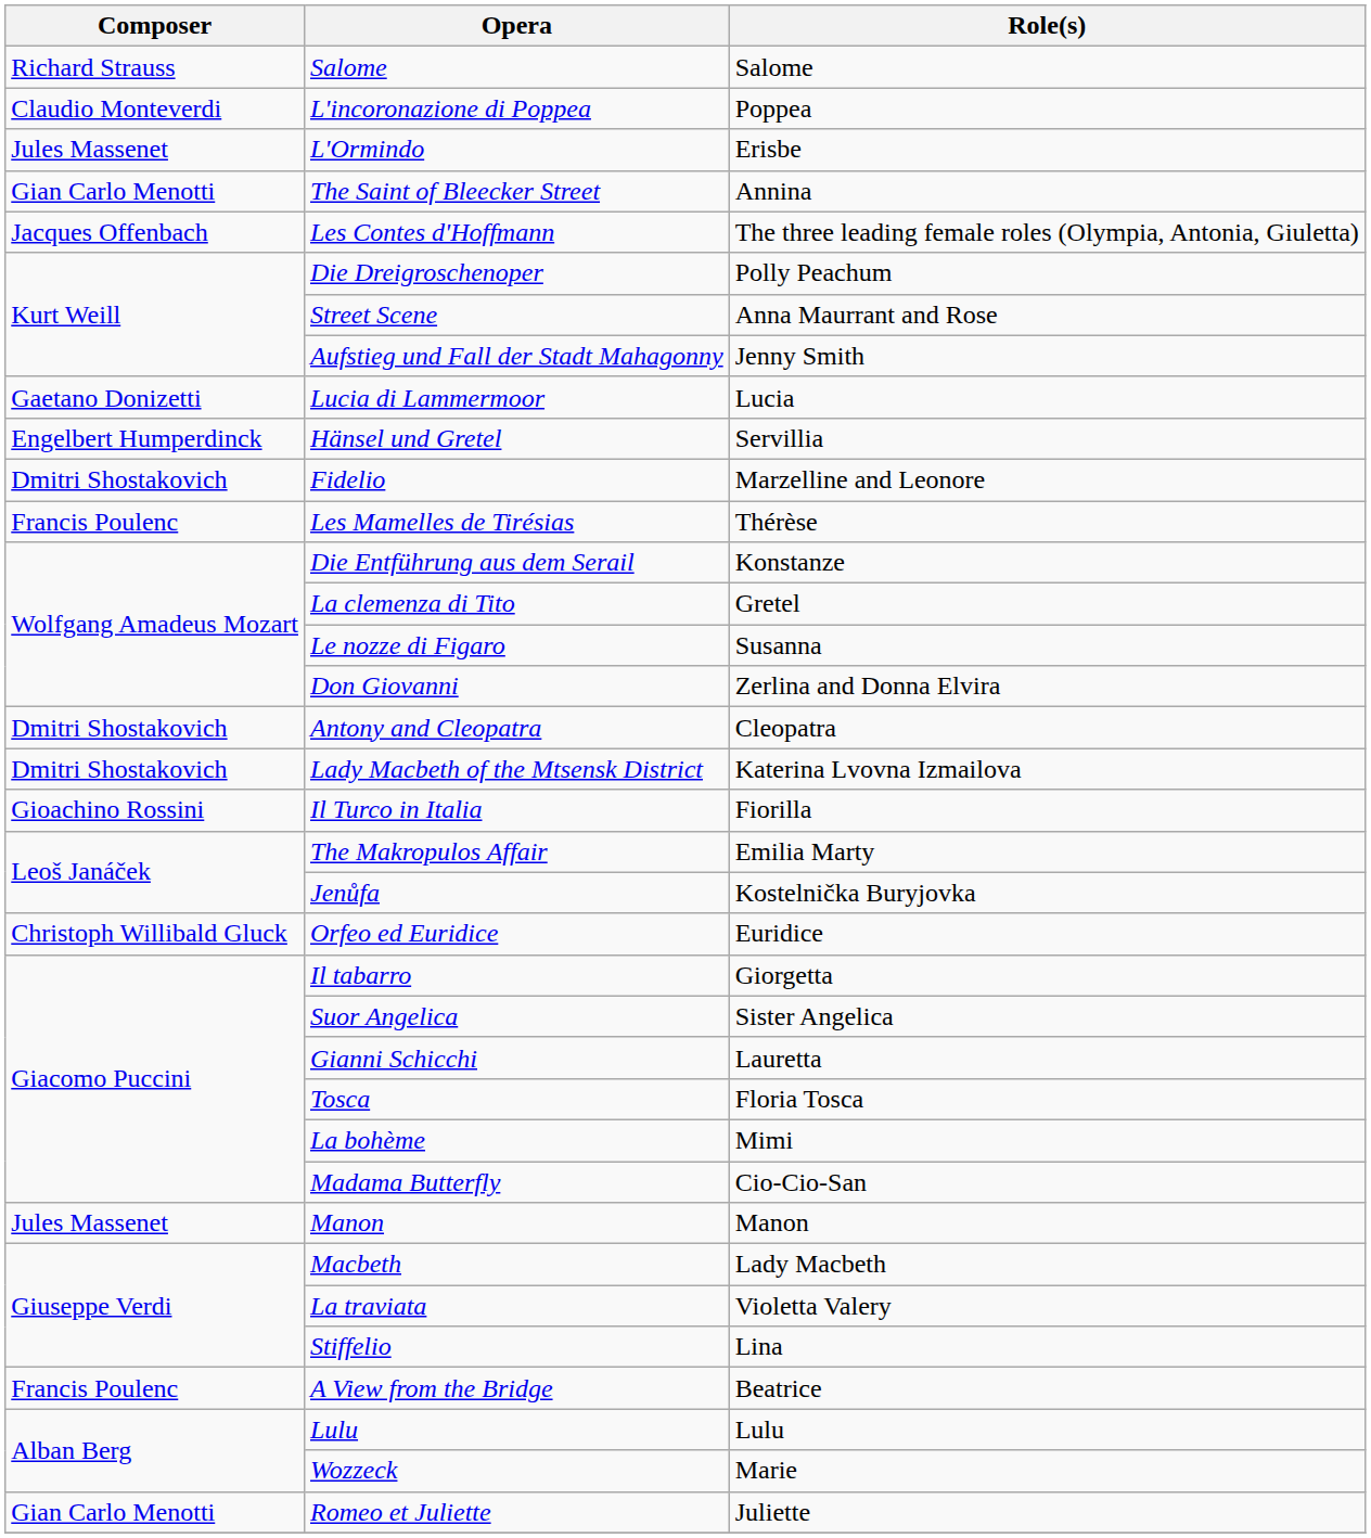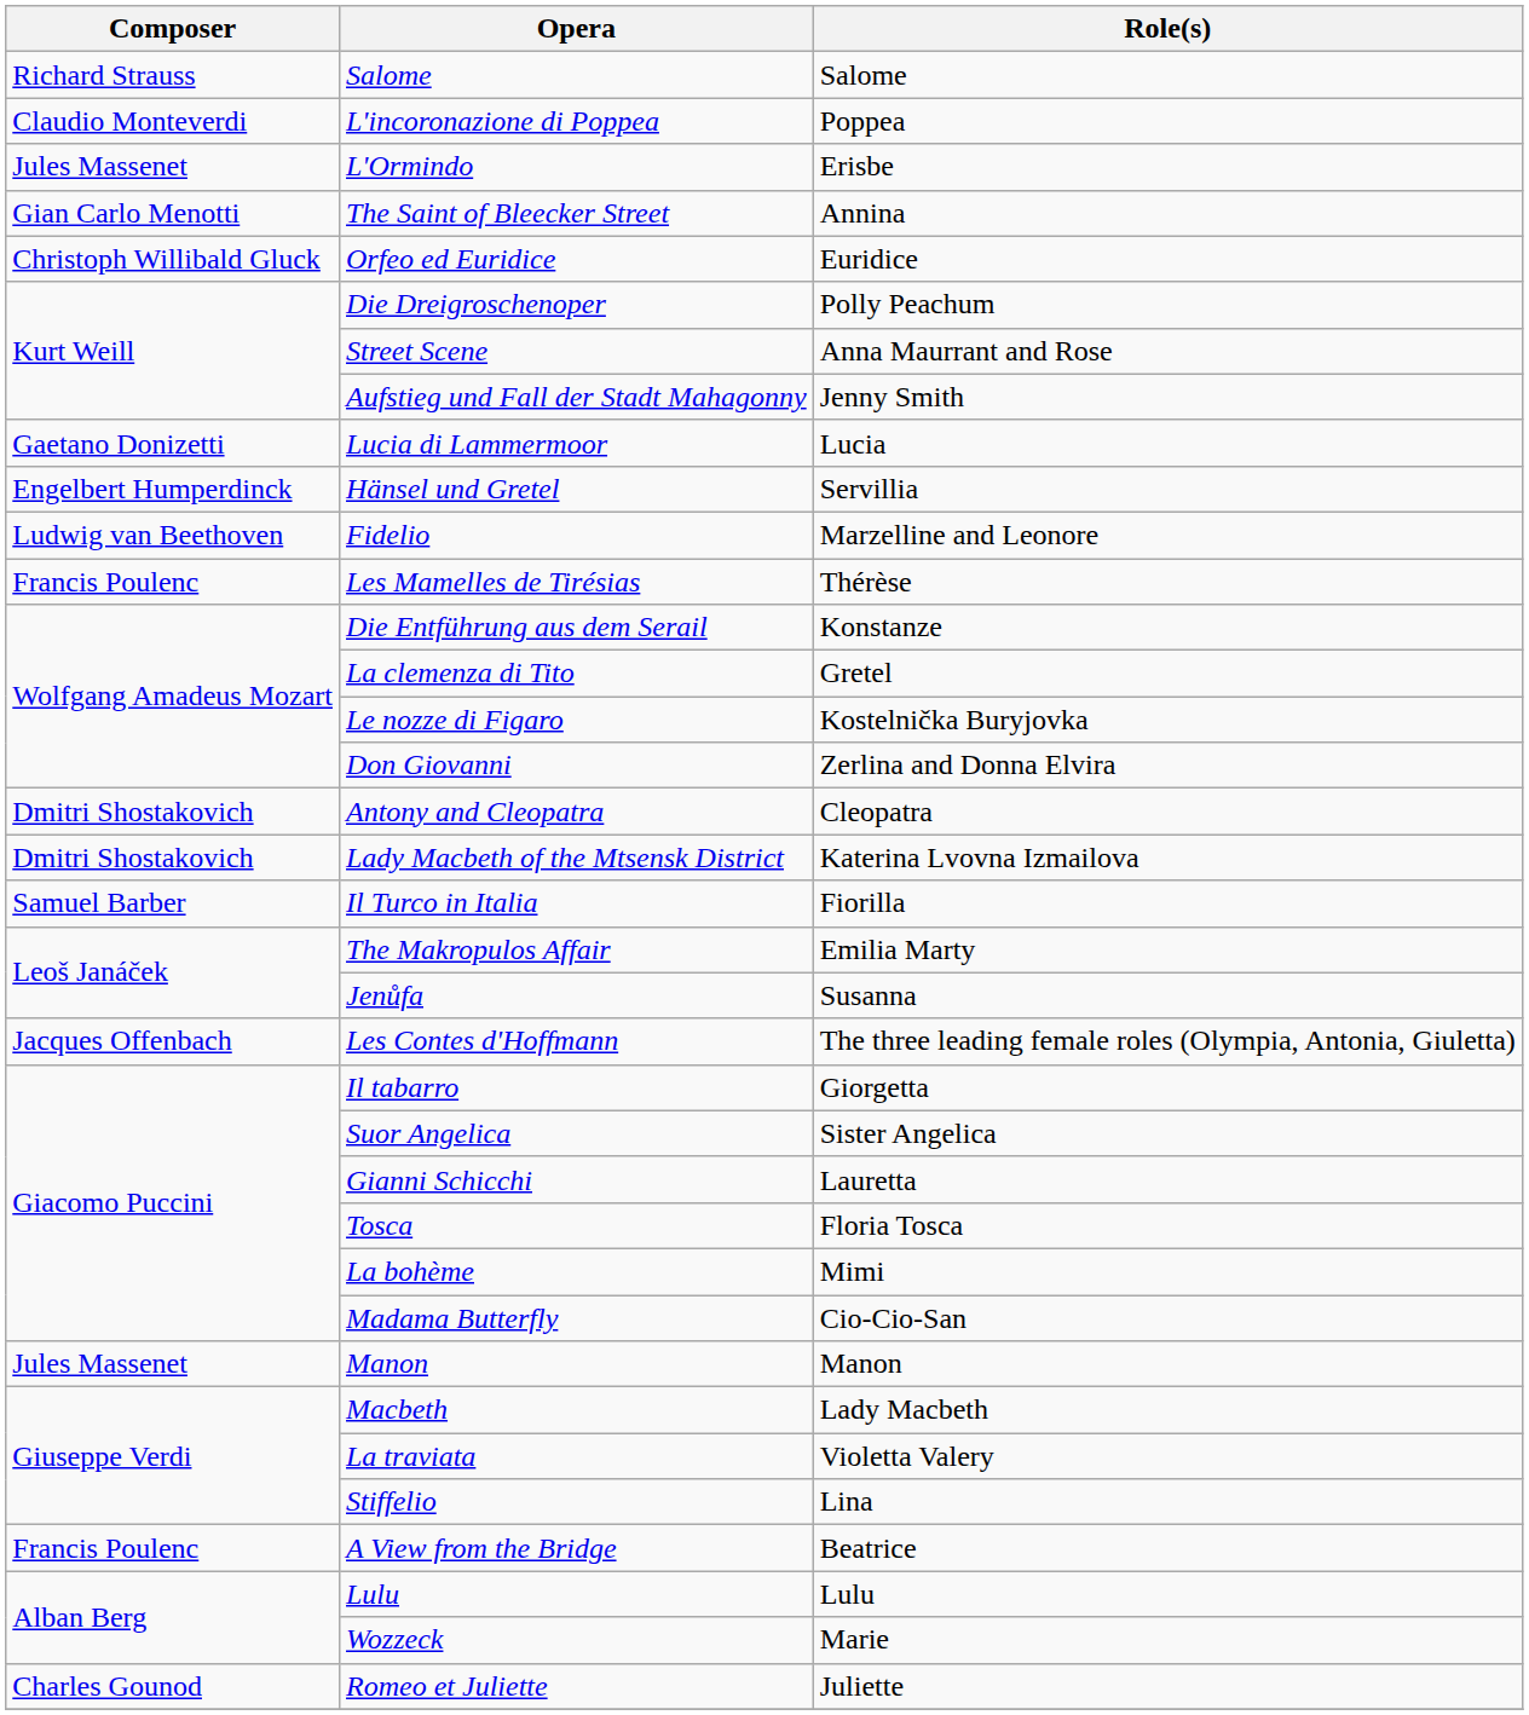 <table class="wikitable">
 <tr>
 <th>Composer</th>
 <th>Opera</th>
 <th>Role(s)</th>
 </tr>
 <tr>
 <td><a href='#'>Richard Strauss</a></td>
 <td><a href='#'><em>Salome</em></a></td>
 <td>Salome</td>
 </tr>
 <tr>
 <td><a href='#'>Claudio Monteverdi</a></td>
 <td><em><a href='#'>L'incoronazione di Poppea</a></em></td>
 <td>Poppea</td>
 </tr>
 <tr>
 <td><a href='#'>Jules Massenet</a></td>
 <td><a href='#'><em>L'Ormindo</em></a></td>
 <td>Erisbe</td>
 </tr>
 <tr>
 <td><a href='#'>Gian Carlo Menotti</a></td>
 <td><em><a href='#'>The Saint of Bleecker Street</a></em></td>
 <td>Annina</td>
 </tr>
 <tr>
-<td><a href='#'>Jacques Offenbach</a></td>
-<td><em><a href='#'>Les Contes d'Hoffmann</a></em></td>
-<td>The three leading female roles (Olympia, Antonia, Giuletta)</td>
+<td><a href='#'>Christoph Willibald Gluck</a></td>
+<td><em><a href='#'>Orfeo ed Euridice</a></em></td>
+<td>Euridice</td>
 </tr>
 <tr>
 <td rowspan="3"><a href='#'>Kurt Weill</a></td>
 <td><a href='#'><em>Die Dreigroschenoper</em></a></td>
 <td>Polly Peachum</td>
 </tr>
 <tr>
 <td><a href='#'><em>Street Scene</em></a></td>
 <td>Anna Maurrant and Rose</td>
 </tr>
 <tr>
 <td><em><a href='#'>Aufstieg und Fall der Stadt Mahagonny</a></em></td>
 <td>Jenny Smith</td>
 </tr>
 <tr>
 <td><a href='#'>Gaetano Donizetti</a></td>
 <td><em><a href='#'>Lucia di Lammermoor</a></em></td>
 <td>Lucia</td>
 </tr>
 <tr>
 <td><a href='#'>Engelbert Humperdinck</a></td>
 <td><a href='#'><em>Hänsel und Gretel</em></a></td>
 <td>Servillia</td>
 </tr>
 <tr>
-<td><a href='#'>Dmitri Shostakovich</a></td>
+<td><a href='#'>Ludwig van Beethoven</a></td>
 <td><em><a href='#'>Fidelio</a></em></td>
 <td>Marzelline and Leonore</td>
 </tr>
 <tr>
 <td><a href='#'>Francis Poulenc</a></td>
 <td><em><a href='#'>Les Mamelles de Tirésias</a></em></td>
 <td>Thérèse</td>
 </tr>
 <tr>
 <td rowspan="4"><a href='#'>Wolfgang Amadeus Mozart</a></td>
 <td><em><a href='#'>Die Entführung aus dem Serail</a></em></td>
 <td>Konstanze</td>
 </tr>
 <tr>
 <td><em><a href='#'>La clemenza di Tito</a></em></td>
 <td>Gretel</td>
 </tr>
 <tr>
 <td><em><a href='#'>Le nozze di Figaro</a></em></td>
-<td>Susanna</td>
+<td>Kostelnička Buryjovka</td>
 </tr>
 <tr>
 <td><em><a href='#'>Don Giovanni</a></em></td>
 <td>Zerlina and Donna Elvira</td>
 </tr>
 <tr>
 <td><a href='#'>Dmitri Shostakovich</a></td>
 <td><em><a href='#'>Antony and Cleopatra</a></em></td>
 <td>Cleopatra</td>
 </tr>
 <tr>
 <td><a href='#'>Dmitri Shostakovich</a></td>
 <td><em><a href='#'>Lady Macbeth of the Mtsensk District</a></em></td>
 <td>Katerina Lvovna Izmailova</td>
 </tr>
 <tr>
-<td><a href='#'>Gioachino Rossini</a></td>
+<td><a href='#'>Samuel Barber</a></td>
 <td><em><a href='#'>Il Turco in Italia</a></em></td>
 <td>Fiorilla</td>
 </tr>
 <tr>
 <td rowspan="2"><a href='#'>Leoš Janáček</a></td>
 <td><a href='#'><em>The Makropulos Affair</em></a></td>
 <td>Emilia Marty</td>
 </tr>
 <tr>
 <td><em><a href='#'>Jenůfa</a></em></td>
-<td>Kostelnička Buryjovka</td>
+<td>Susanna</td>
 </tr>
 <tr>
-<td><a href='#'>Christoph Willibald Gluck</a></td>
-<td><em><a href='#'>Orfeo ed Euridice</a></em></td>
-<td>Euridice</td>
+<td><a href='#'>Jacques Offenbach</a></td>
+<td><em><a href='#'>Les Contes d'Hoffmann</a></em></td>
+<td>The three leading female roles (Olympia, Antonia, Giuletta)</td>
 </tr>
 <tr>
 <td rowspan="6"><a href='#'>Giacomo Puccini</a></td>
 <td><em><a href='#'>Il tabarro</a></em></td>
 <td>Giorgetta</td>
 </tr>
 <tr>
 <td><em><a href='#'>Suor Angelica</a></em></td>
 <td>Sister Angelica</td>
 </tr>
 <tr>
 <td><em><a href='#'>Gianni Schicchi</a></em></td>
 <td>Lauretta</td>
 </tr>
 <tr>
 <td><em><a href='#'>Tosca</a></em></td>
 <td>Floria Tosca</td>
 </tr>
 <tr>
 <td><em><a href='#'>La bohème</a></em></td>
 <td>Mimi</td>
 </tr>
 <tr>
 <td><em><a href='#'>Madama Butterfly</a></em></td>
 <td>Cio-Cio-San</td>
 </tr>
 <tr>
 <td><a href='#'>Jules Massenet</a></td>
 <td><em><a href='#'>Manon</a></em></td>
 <td>Manon</td>
 </tr>
 <tr>
 <td rowspan="3"><a href='#'>Giuseppe Verdi</a></td>
 <td><a href='#'><em>Macbeth</em></a></td>
 <td>Lady Macbeth</td>
 </tr>
 <tr>
 <td><em><a href='#'>La traviata</a></em></td>
 <td>Violetta Valery</td>
 </tr>
 <tr>
 <td><em><a href='#'>Stiffelio</a></em></td>
 <td>Lina</td>
 </tr>
 <tr>
 <td><a href='#'>Francis Poulenc</a></td>
 <td><em><a href='#'>A View from the Bridge</a></em></td>
 <td>Beatrice</td>
 </tr>
 <tr>
 <td rowspan="2"><a href='#'>Alban Berg</a></td>
 <td><em><a href='#'>Lulu</a></em></td>
 <td>Lulu</td>
 </tr>
 <tr>
 <td><em><a href='#'>Wozzeck</a></em></td>
 <td>Marie</td>
 </tr>
 <tr>
-<td><a href='#'>Gian Carlo Menotti</a></td>
+<td><a href='#'>Charles Gounod</a></td>
 <td><em><a href='#'>Romeo et Juliette</a></em></td>
 <td>Juliette</td>
 </tr>
 <tr>
 </tr>
 </table>
